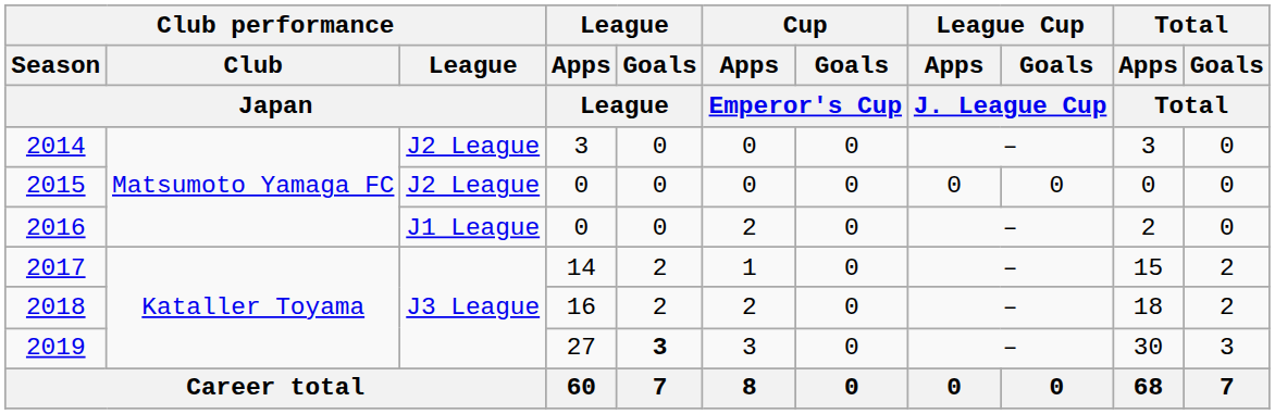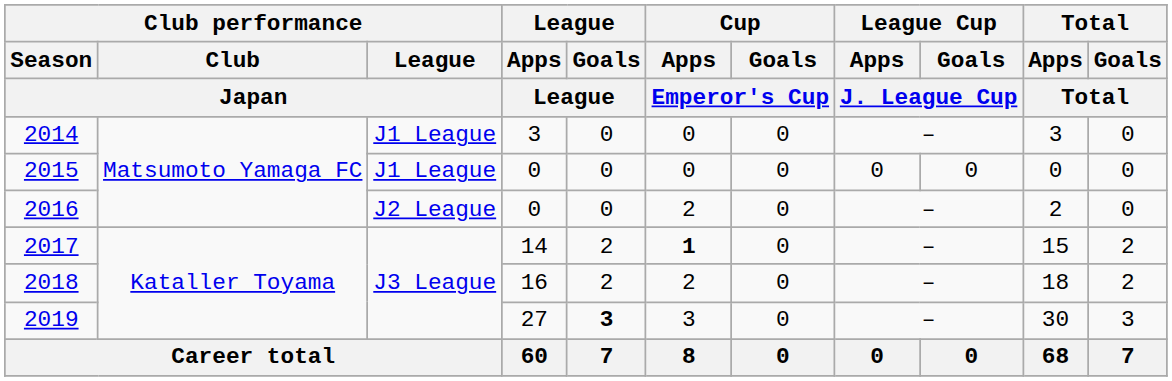 <table class="wikitable" style="text-align:center">
 <tr>
 <th colspan=3>Club performance</th>
 <th colspan=2>League</th>
 <th colspan=2>Cup</th>
 <th colspan=2>League Cup</th>
 <th colspan=2>Total</th>
 </tr>
 <tr>
 <th>Season</th>
 <th>Club</th>
 <th>League</th>
 <th>Apps</th>
 <th>Goals</th>
 <th>Apps</th>
 <th>Goals</th>
 <th>Apps</th>
 <th>Goals</th>
 <th>Apps</th>
 <th>Goals</th>
 </tr>
 <tr>
 <th colspan=3>Japan</th>
 <th colspan=2>League</th>
 <th colspan=2><a href='#'>Emperor's Cup</a></th>
 <th colspan=2><a href='#'>J. League Cup</a></th>
 <th colspan=2>Total</th>
 </tr>
 <tr>
 <td><a href='#'>2014</a></td>
 <td rowspan="3"><a href='#'>Matsumoto Yamaga FC</a></td>
-<td rowspan="1"><a href='#'>J2 League</a></td>
+<td rowspan="1"><a href='#'>J1 League</a></td>
 <td>3</td>
 <td>0</td>
 <td>0</td>
 <td>0</td>
 <td colspan="2">–</td>
 <td>3</td>
 <td>0</td>
 </tr>
 <tr>
 <td><a href='#'>2015</a></td>
-<td rowspan="1"><a href='#'>J2 League</a></td>
+<td rowspan="1"><a href='#'>J1 League</a></td>
 <td>0</td>
 <td>0</td>
 <td>0</td>
 <td>0</td>
 <td>0</td>
 <td>0</td>
 <td>0</td>
 <td>0</td>
 </tr>
 <tr>
 <td><a href='#'>2016</a></td>
-<td rowspan="1"><a href='#'>J1 League</a></td>
+<td rowspan="1"><a href='#'>J2 League</a></td>
 <td>0</td>
 <td>0</td>
 <td>2</td>
 <td>0</td>
 <td colspan="2">–</td>
 <td>2</td>
 <td>0</td>
 </tr>
 <tr>
 <td><a href='#'>2017</a></td>
 <td rowspan="3"><a href='#'>Kataller Toyama</a></td>
 <td rowspan="3"><a href='#'>J3 League</a></td>
 <td>14</td>
 <td>2</td>
-<td>1</td>
+<td><strong>1</strong></td>
 <td>0</td>
 <td colspan="2">–</td>
 <td>15</td>
 <td>2</td>
 </tr>
 <tr>
 <td><a href='#'>2018</a></td>
 <td>16</td>
 <td>2</td>
 <td>2</td>
 <td>0</td>
 <td colspan="2">–</td>
 <td>18</td>
 <td>2</td>
 </tr>
 <tr>
 <td><a href='#'>2019</a></td>
 <td>27</td>
 <td><strong>3</strong></td>
 <td>3</td>
 <td>0</td>
 <td colspan="2">–</td>
 <td>30</td>
 <td>3</td>
 </tr>
 <tr>
 <th colspan=3>Career total</th>
 <th>60</th>
 <th>7</th>
 <th>8</th>
 <th>0</th>
 <th>0</th>
 <th>0</th>
 <th>68</th>
 <th>7</th>
 </tr>
 </table>
